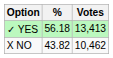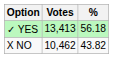 <table class="wikitable">
 <tr>
 <th>Option</th>
+<th>Votes</th>
 <th>%</th>
-<th>Votes</th>
 </tr>
 <tr>
 <td style=background:#bbf8be>✓ YES</td>
+<td style=background:#bbf8be>13,413</td>
 <td style=background:#bbf8be>56.18</td>
-<td style=background:#bbf8be>13,413</td>
 </tr>
 <tr>
 <td>X NO</td>
+<td>10,462</td>
 <td>43.82</td>
-<td>10,462</td>
 </tr>
 </table>
